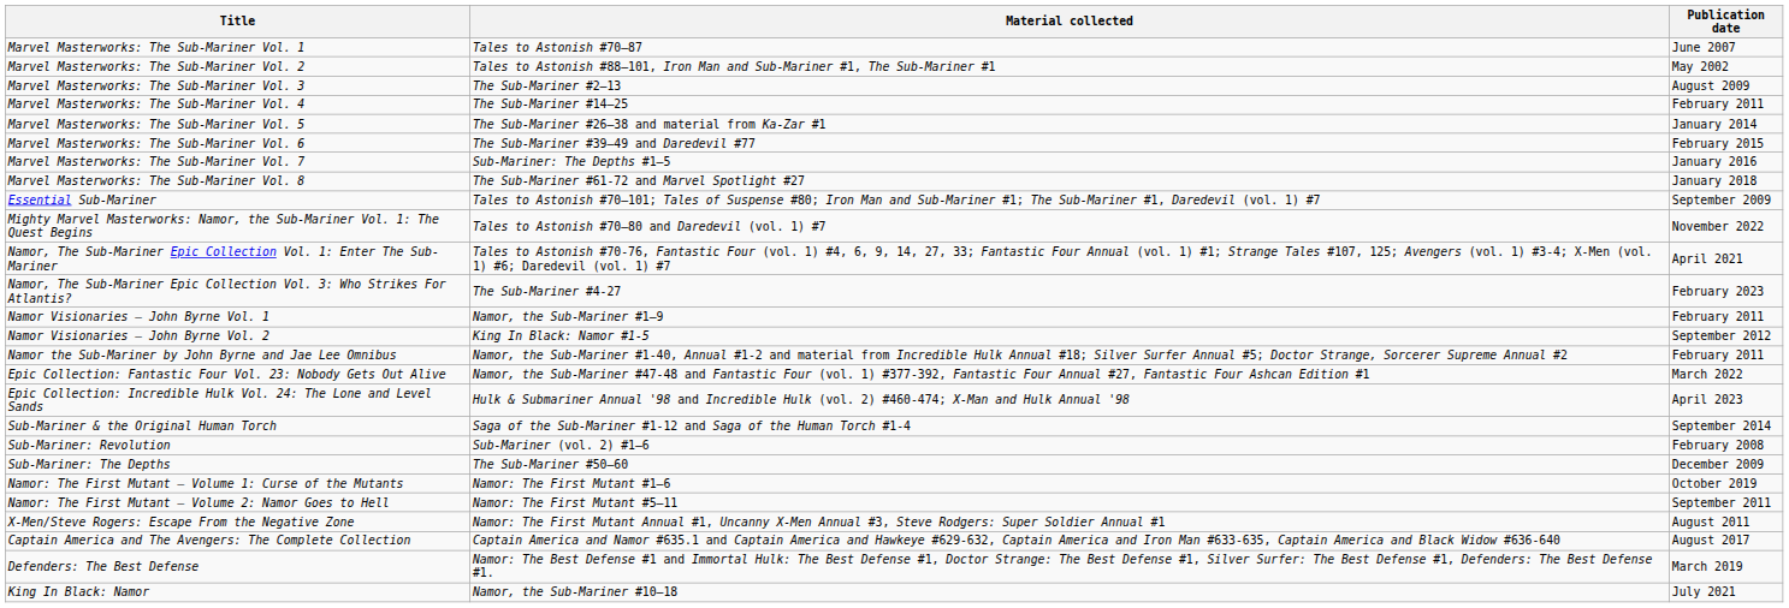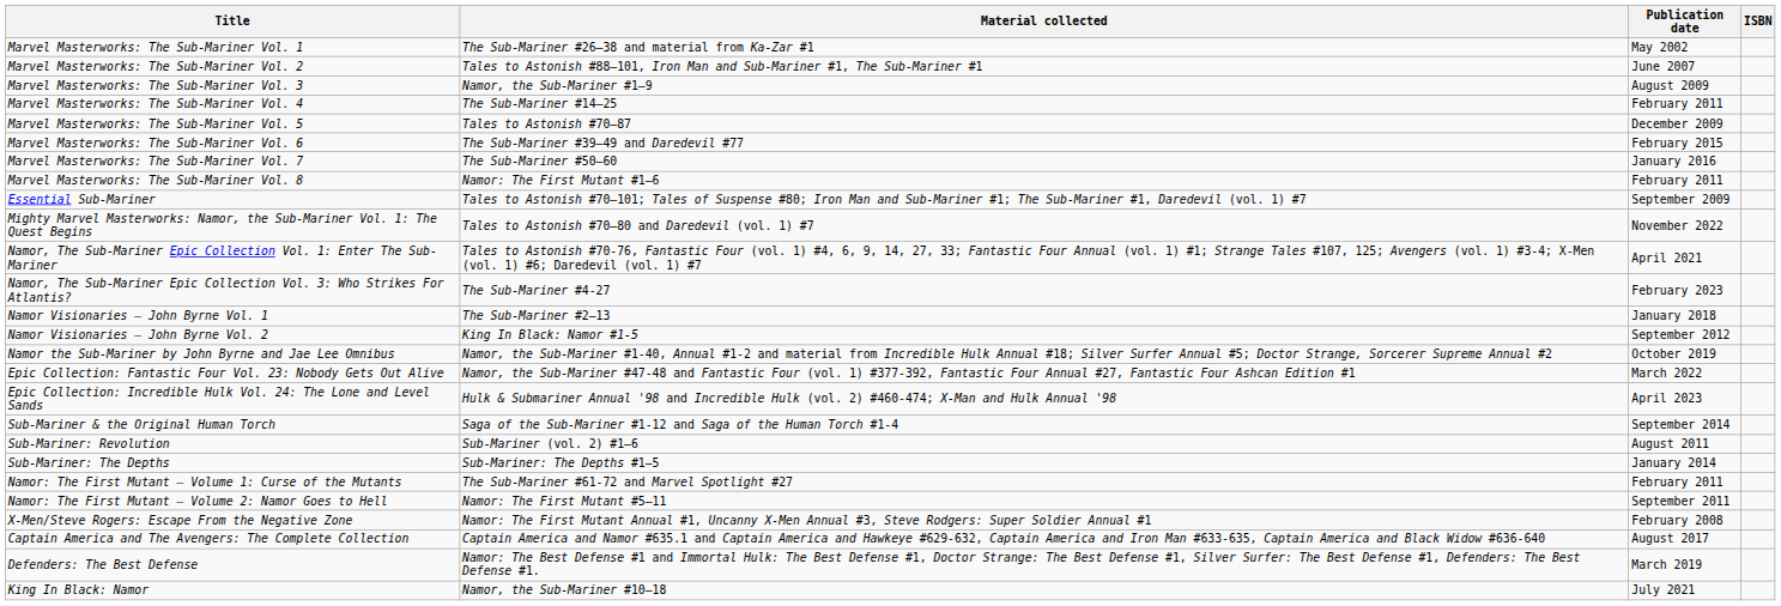 <table class="wikitable sortable plainrowheaders">
 <tr>
 <th scope="col">Title</th>
 <th scope="col">Material collected</th>
 <th scope="col">Publication date</th>
+<th scope="col">ISBN</th>
 </tr>
 <tr>
 <td><em>Marvel Masterworks: The Sub-Mariner Vol. 1</em></td>
-<td><em>Tales to Astonish</em> #70–87</td>
-<td>June 2007</td>
+<td><em>The Sub-Mariner</em> #26–38 and material from <em>Ka-Zar</em> #1</td>
+<td>May 2002</td>
+<td></td>
 </tr>
 <tr>
 <td><em>Marvel Masterworks: The Sub-Mariner Vol. 2</em></td>
 <td><em>Tales to Astonish</em> #88–101, <em>Iron Man and Sub-Mariner</em> #1, <em>The Sub-Mariner</em> #1</td>
-<td>May 2002</td>
+<td>June 2007</td>
+<td></td>
 </tr>
 <tr>
 <td><em>Marvel Masterworks: The Sub-Mariner Vol. 3</em></td>
-<td><em>The Sub-Mariner</em> #2–13</td>
+<td><em>Namor, the Sub-Mariner </em> #1–9</td>
 <td>August 2009</td>
+<td></td>
 </tr>
 <tr>
 <td><em>Marvel Masterworks: The Sub-Mariner Vol. 4</em></td>
 <td><em>The Sub-Mariner</em> #14–25</td>
 <td>February 2011</td>
+<td></td>
 </tr>
 <tr>
 <td><em>Marvel Masterworks: The Sub-Mariner Vol. 5</em></td>
-<td><em>The Sub-Mariner</em> #26–38 and material from <em>Ka-Zar</em> #1</td>
-<td>January 2014</td>
+<td><em>Tales to Astonish</em> #70–87</td>
+<td>December 2009</td>
+<td></td>
 </tr>
 <tr>
 <td><em>Marvel Masterworks: The Sub-Mariner Vol. 6</em></td>
 <td><em>The Sub-Mariner</em> #39–49 and <em>Daredevil</em> #77</td>
 <td>February 2015</td>
+<td></td>
 </tr>
 <tr>
 <td><em>Marvel Masterworks: The Sub-Mariner Vol. 7</em></td>
-<td><em>Sub-Mariner: The Depths</em> #1–5</td>
+<td><em>The Sub-Mariner</em> #50–60</td>
 <td>January 2016</td>
+<td></td>
 </tr>
 <tr>
 <td><em>Marvel Masterworks: The Sub-Mariner Vol. 8</em></td>
-<td><em>The Sub-Mariner</em> #61-72 and <em>Marvel Spotlight</em> #27</td>
-<td>January 2018</td>
+<td><em>Namor: The First Mutant</em> #1–6</td>
+<td>February 2011</td>
+<td></td>
 </tr>
 <tr>
 <td><em><a href='#'>Essential</a> Sub-Mariner</em></td>
 <td><em>Tales to Astonish</em> #70–101; <em>Tales of Suspense</em> #80; <em>Iron Man and Sub-Mariner</em> #1; <em>The Sub-Mariner</em> #1, <em>Daredevil</em> (vol. 1) #7</td>
 <td>September 2009</td>
+<td></td>
 </tr>
 <tr>
 <td><em>Mighty Marvel Masterworks: Namor, the Sub-Mariner Vol. 1: The Quest Begins</em></td>
 <td><em>Tales to Astonish</em> #70–80 and <em>Daredevil</em> (vol. 1) #7</td>
 <td>November 2022</td>
+<td></td>
 </tr>
 <tr>
 <td><em>Namor, The Sub-Mariner <a href='#'>Epic Collection</a> Vol. 1: Enter The Sub-Mariner</em></td>
 <td><em>Tales to Astonish</em> #70-76, <em>Fantastic Four</em> (vol. 1) #4, 6, 9, 14, 27, 33; <em>Fantastic Four Annual</em> (vol. 1) #1; <em>Strange Tales</em> #107, 125; <em>Avengers</em> (vol. 1) #3-4; X-Men (vol. 1) #6; Daredevil (vol. 1) #7</td>
 <td>April 2021</td>
+<td></td>
 </tr>
 <tr>
 <td><em>Namor, The Sub-Mariner Epic Collection Vol. 3: Who Strikes For Atlantis?</em></td>
 <td><em>The Sub-Mariner</em> #4-27</td>
 <td>February 2023</td>
+<td></td>
 </tr>
 <tr>
 <td><em>Namor Visionaries – John Byrne Vol. 1</em></td>
-<td><em>Namor, the Sub-Mariner </em> #1–9</td>
-<td>February 2011</td>
+<td><em>The Sub-Mariner</em> #2–13</td>
+<td>January 2018</td>
+<td></td>
 </tr>
 <tr>
 <td><em>Namor Visionaries – John Byrne Vol. 2</em></td>
 <td><em>King In Black: Namor #1-5</em></td>
 <td>September 2012</td>
+<td></td>
 </tr>
 <tr>
 <td><em>Namor the Sub-Mariner by John Byrne and Jae Lee Omnibus</em></td>
 <td><em>Namor, the Sub-Mariner</em> #1-40, <em>Annual</em> #1-2 and material from <em>Incredible Hulk Annual</em> #18; <em>Silver Surfer Annual</em> #5; <em>Doctor Strange, Sorcerer Supreme Annual</em> #2</td>
-<td>February 2011</td>
+<td>October 2019</td>
+<td></td>
 </tr>
 <tr>
 <td><em>Epic Collection: Fantastic Four Vol. 23: Nobody Gets Out Alive</em></td>
 <td><em>Namor, the Sub-Mariner</em> #47-48 and <em>Fantastic Four</em> (vol. 1) #377-392, <em>Fantastic Four Annual</em> #27, <em>Fantastic Four Ashcan Edition</em> #1</td>
 <td>March 2022</td>
+<td></td>
 </tr>
 <tr>
 <td><em>Epic Collection: Incredible Hulk Vol. 24: The Lone and Level Sands</em></td>
 <td><em>Hulk & Submariner Annual '98</em> and <em>Incredible Hulk</em> (vol. 2) #460-474; <em>X-Man and Hulk Annual '98</em></td>
 <td>April 2023</td>
+<td></td>
 </tr>
 <tr>
 <td><em>Sub-Mariner & the Original Human Torch</em></td>
 <td><em>Saga of the Sub-Mariner</em> #1-12 and <em>Saga of the Human Torch</em> #1-4</td>
 <td>September 2014</td>
+<td></td>
 </tr>
 <tr>
 <td><em>Sub-Mariner: Revolution</em></td>
 <td><em>Sub-Mariner</em> (vol. 2) #1–6</td>
-<td>February 2008</td>
+<td>August 2011</td>
+<td></td>
 </tr>
 <tr>
 <td><em>Sub-Mariner: The Depths</em></td>
-<td><em>The Sub-Mariner</em> #50–60</td>
-<td>December 2009</td>
+<td><em>Sub-Mariner: The Depths</em> #1–5</td>
+<td>January 2014</td>
+<td></td>
 </tr>
 <tr>
 <td><em>Namor: The First Mutant – Volume 1: Curse of the Mutants</em></td>
-<td><em>Namor: The First Mutant</em> #1–6</td>
-<td>October 2019</td>
+<td><em>The Sub-Mariner</em> #61-72 and <em>Marvel Spotlight</em> #27</td>
+<td>February 2011</td>
+<td></td>
 </tr>
 <tr>
 <td><em>Namor: The First Mutant – Volume 2: Namor Goes to Hell</em></td>
 <td><em>Namor: The First Mutant</em> #5–11</td>
 <td>September 2011</td>
+<td></td>
 </tr>
 <tr>
 <td><em>X-Men/Steve Rogers: Escape From the Negative Zone</em></td>
 <td><em>Namor: The First Mutant Annual</em> #1, <em>Uncanny X-Men Annual</em> #3, <em>Steve Rodgers: Super Soldier Annual</em> #1</td>
-<td>August 2011</td>
+<td>February 2008</td>
+<td></td>
 </tr>
 <tr>
 <td><em>Captain America and The Avengers: The Complete Collection</em></td>
 <td><em>Captain America and Namor</em> #635.1 and <em>Captain America and Hawkeye</em> #629-632, <em>Captain America and Iron Man</em> #633-635, <em>Captain America and Black Widow</em> #636-640</td>
 <td>August 2017</td>
+<td></td>
 </tr>
 <tr>
 <td><em>Defenders: The Best Defense</em></td>
 <td><em>Namor: The Best Defense</em> #1 and <em>Immortal Hulk: The Best Defense</em> #1, <em>Doctor Strange: The Best Defense</em> #1, <em>Silver Surfer: The Best Defense</em> #1, <em>Defenders: The Best Defense</em> #1.</td>
 <td>March 2019</td>
+<td></td>
 </tr>
 <tr>
 <td><em>King In Black: Namor</em></td>
 <td><em>Namor, the Sub-Mariner </em> #10–18</td>
 <td>July 2021</td>
+<td></td>
 </tr>
 </table>
